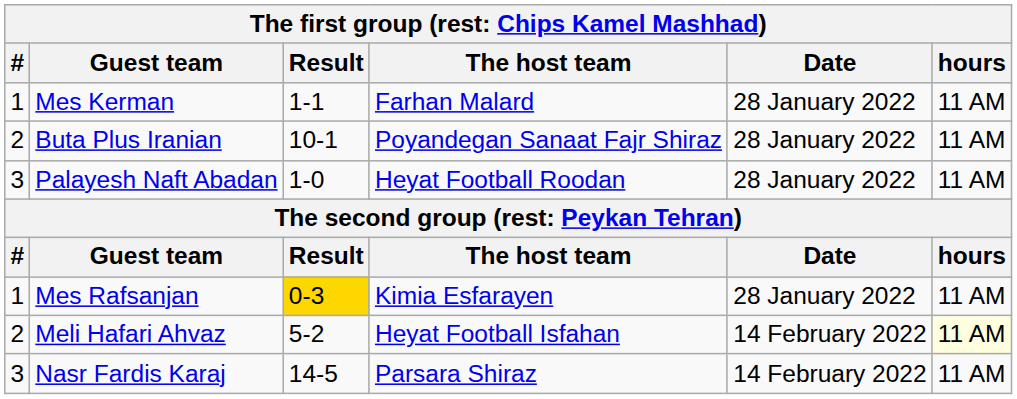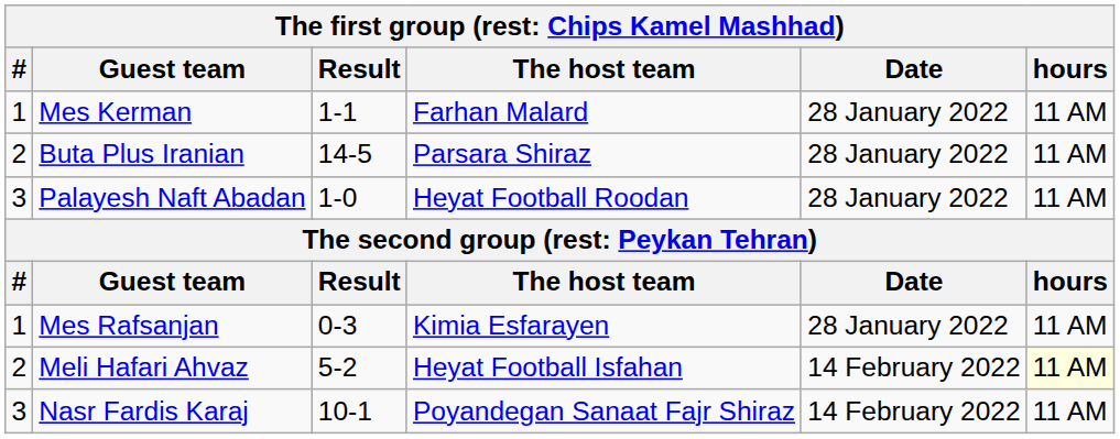 <table class="wikitable">
 <tr>
 <th colspan="6">The first group (rest: <a href='#'>Chips Kamel Mashhad</a>) </th>
 </tr>
 <tr>
 <th>#</th>
 <th>Guest team</th>
 <th>Result</th>
 <th>The host team</th>
 <th>Date</th>
 <th>hours</th>
 </tr>
 <tr>
 <td>1</td>
 <td><a href='#'>Mes Kerman</a></td>
 <td>1-1</td>
 <td><a href='#'>Farhan Malard</a></td>
 <td>28 January 2022</td>
 <td>11 AM</td>
 </tr>
 <tr>
 <td>2</td>
 <td><a href='#'>Buta Plus Iranian</a></td>
-<td>10-1</td>
-<td><a href='#'>Poyandegan Sanaat Fajr Shiraz</a></td>
+<td>14-5</td>
+<td><a href='#'>Parsara Shiraz</a></td>
 <td>28 January 2022</td>
 <td>11 AM</td>
 </tr>
 <tr>
 <td>3</td>
 <td><a href='#'>Palayesh Naft Abadan</a></td>
 <td>1-0</td>
 <td><a href='#'>Heyat Football Roodan</a></td>
 <td>28 January 2022</td>
 <td>11 AM</td>
 </tr>
 <tr>
 <th colspan="6">The second group (rest: <a href='#'>Peykan Tehran</a>) </th>
 </tr>
 <tr>
 <th>#</th>
 <th>Guest team</th>
 <th>Result</th>
 <th>The host team</th>
 <th>Date</th>
 <th>hours</th>
 </tr>
 <tr>
 <td>1</td>
 <td><a href='#'>Mes Rafsanjan</a></td>
-<td style="background: gold;">0-3</td>
+<td>0-3</td>
 <td><a href='#'>Kimia Esfarayen</a></td>
 <td>28 January 2022</td>
 <td>11 AM</td>
 </tr>
 <tr>
 <td>2</td>
 <td><a href='#'>Meli Hafari Ahvaz</a></td>
 <td>5-2</td>
 <td><a href='#'>Heyat Football Isfahan</a></td>
 <td>14 February 2022</td>
 <td style="background: lightyellow;">11 AM</td>
 </tr>
 <tr>
 <td>3</td>
 <td><a href='#'>Nasr Fardis Karaj</a></td>
-<td>14-5</td>
-<td><a href='#'>Parsara Shiraz</a></td>
+<td>10-1</td>
+<td><a href='#'>Poyandegan Sanaat Fajr Shiraz</a></td>
 <td>14 February 2022</td>
 <td>11 AM</td>
 </tr>
 </table>
